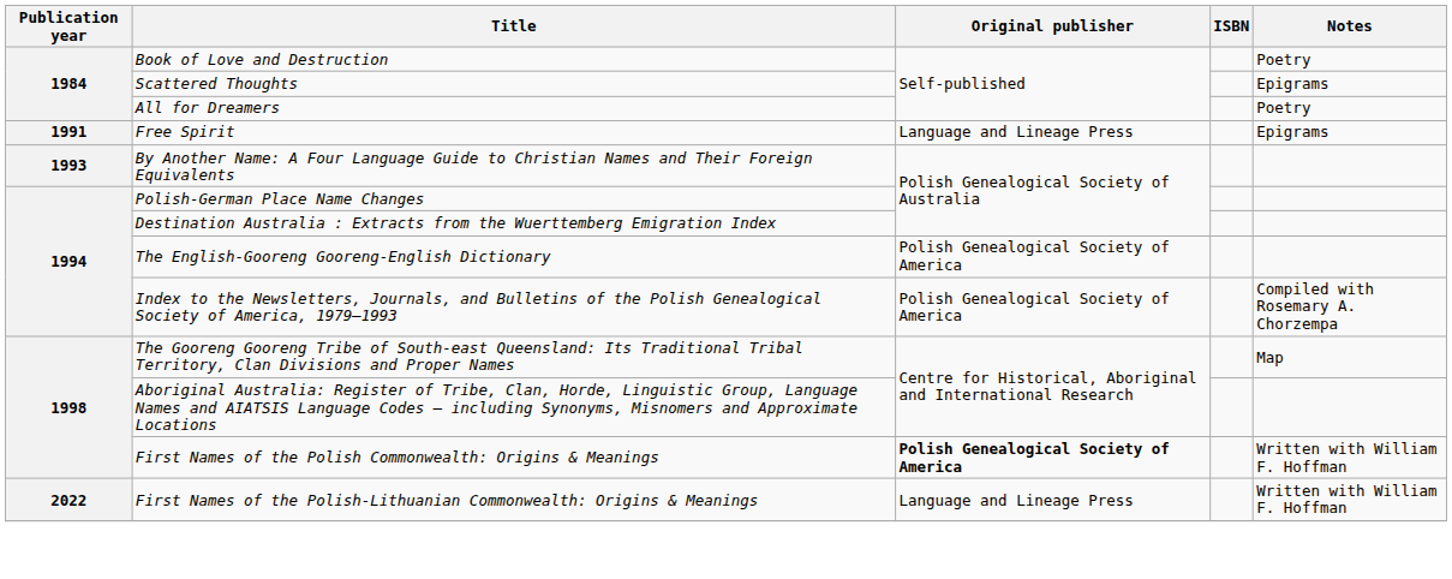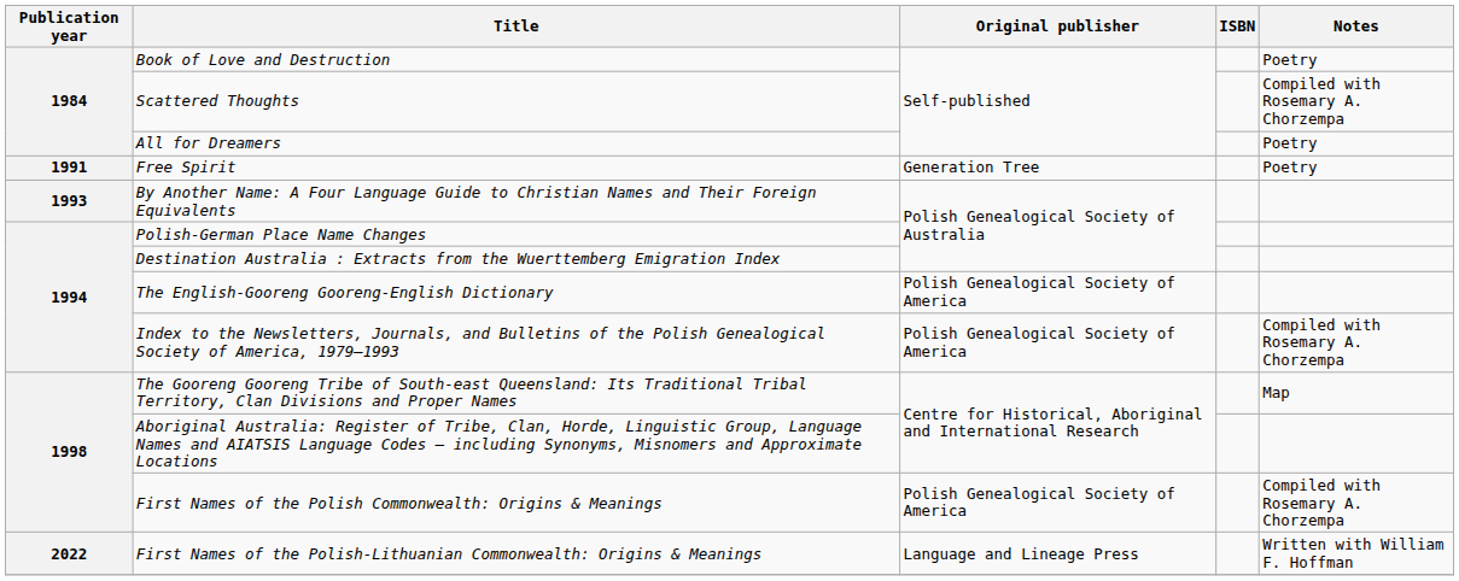 <table class="wikitable plainrowheaders sortable">
 <tr>
 <th scope="col">Publication year</th>
 <th scope="col">Title</th>
 <th scope="col">Original publisher</th>
 <th scope="col">ISBN</th>
 <th scope="col" class="unsortable">Notes</th>
 </tr>
 <tr>
 <th scope="row" rowspan="3">1984</th>
 <td><em>Book of Love and Destruction</em></td>
 <td rowspan="3">Self-published</td>
 <td></td>
 <td>Poetry</td>
 </tr>
 <tr>
 <td><em>Scattered Thoughts</em></td>
 <td></td>
-<td>Epigrams</td>
+<td>Compiled with Rosemary A. Chorzempa</td>
 </tr>
 <tr>
 <td><em>All for Dreamers</em></td>
 <td></td>
 <td>Poetry</td>
 </tr>
 <tr>
 <th scope="row">1991</th>
 <td><em>Free Spirit</em></td>
-<td>Language and Lineage Press</td>
+<td>Generation Tree</td>
 <td></td>
-<td>Epigrams</td>
+<td>Poetry</td>
 </tr>
 <tr>
 <th scope="row">1993</th>
 <td><em>By Another Name: A Four Language Guide to Christian Names and Their Foreign Equivalents</em></td>
 <td rowspan="3">Polish Genealogical Society of Australia</td>
 <td></td>
 <td></td>
 </tr>
 <tr>
 <th scope="row" rowspan="4">1994</th>
 <td><em>Polish-German Place Name Changes</em></td>
 <td></td>
 <td></td>
 </tr>
 <tr>
 <td><em>Destination Australia : Extracts from the Wuerttemberg Emigration Index</em></td>
 <td></td>
 <td></td>
 </tr>
 <tr>
 <td><em>The English-Gooreng Gooreng-English Dictionary</em></td>
 <td>Polish Genealogical Society of America</td>
 <td></td>
 <td></td>
 </tr>
 <tr>
 <td><em>Index to the Newsletters, Journals, and Bulletins of the Polish Genealogical Society of America, 1979–1993</em></td>
 <td>Polish Genealogical Society of America</td>
 <td></td>
 <td>Compiled with Rosemary A. Chorzempa</td>
 </tr>
 <tr>
 <th scope="row" rowspan="3">1998</th>
 <td><em>The Gooreng Gooreng Tribe of South-east Queensland: Its Traditional Tribal Territory, Clan Divisions and Proper Names</em></td>
 <td rowspan="2">Centre for Historical, Aboriginal and International Research</td>
 <td></td>
 <td>Map</td>
 </tr>
 <tr>
 <td><em>Aboriginal Australia: Register of Tribe, Clan, Horde, Linguistic Group, Language Names and AIATSIS Language Codes – including Synonyms, Misnomers and Approximate Locations</em></td>
 <td></td>
 <td></td>
 </tr>
 <tr>
 <td><em>First Names of the Polish Commonwealth: Origins & Meanings</em></td>
-<td><strong>Polish Genealogical Society of America</strong></td>
+<td>Polish Genealogical Society of America</td>
 <td></td>
-<td>Written with William F. Hoffman</td>
+<td>Compiled with Rosemary A. Chorzempa</td>
 </tr>
 <tr>
 <th scope="row">2022</th>
 <td><em>First Names of the Polish-Lithuanian Commonwealth: Origins & Meanings</em></td>
 <td>Language and Lineage Press</td>
 <td></td>
 <td>Written with William F. Hoffman</td>
 </tr>
 <tr>
 </tr>
 </table>
